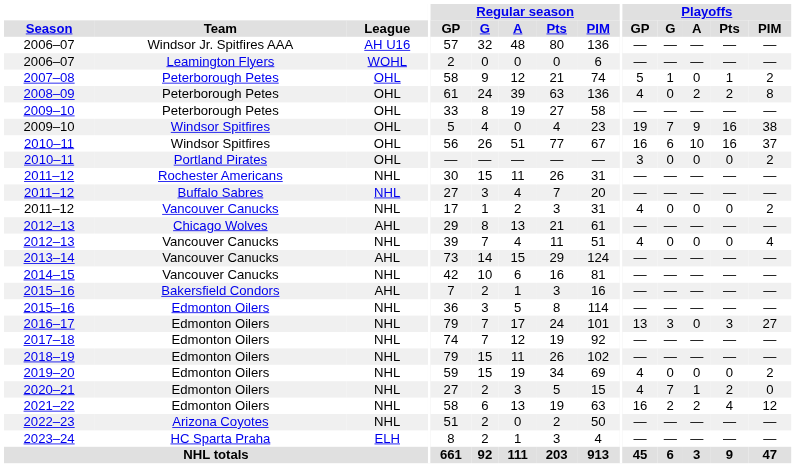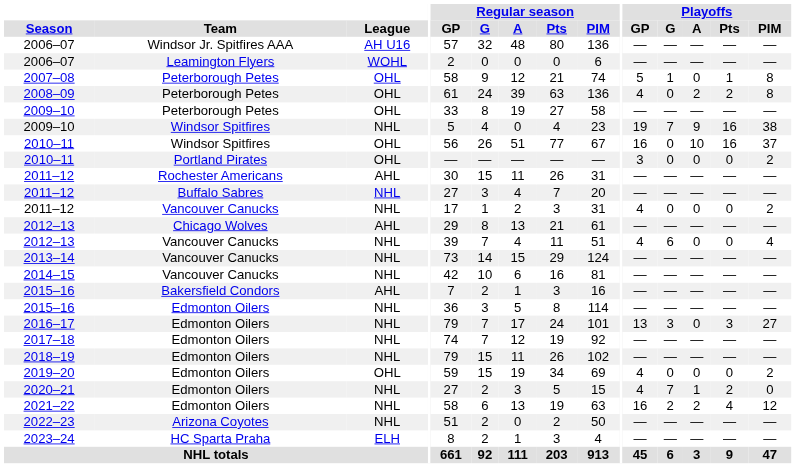 <table border="0" cellpadding="1" cellspacing="0" style="text-align:center; width:60em;">
 <tr bgcolor="#e0e0e0">
 <th colspan="3" bgcolor="#ffffff"></th>
 <th rowspan="100" bgcolor="#ffffff"></th>
 <th colspan="5"><a href='#'>Regular season</a></th>
 <th rowspan="100" bgcolor="#ffffff"></th>
 <th colspan="5"><a href='#'>Playoffs</a></th>
 </tr>
 <tr bgcolor="#e0e0e0">
 <th><a href='#'>Season</a></th>
 <th>Team</th>
 <th>League</th>
 <th>GP</th>
 <th><a href='#'>G</a></th>
 <th><a href='#'>A</a></th>
 <th><a href='#'>Pts</a></th>
 <th><a href='#'>PIM</a></th>
 <th>GP</th>
 <th>G</th>
 <th>A</th>
 <th>Pts</th>
 <th>PIM</th>
 </tr>
 <tr>
 <td>2006–07</td>
 <td>Windsor Jr. Spitfires AAA</td>
 <td><a href='#'>AH U16</a></td>
 <td>57</td>
 <td>32</td>
 <td>48</td>
 <td>80</td>
 <td>136</td>
 <td>—</td>
 <td>—</td>
 <td>—</td>
 <td>—</td>
 <td>—</td>
 </tr>
 <tr bgcolor="#f0f0f0">
 <td>2006–07</td>
 <td><a href='#'>Leamington Flyers</a></td>
 <td><a href='#'>WOHL</a></td>
 <td>2</td>
 <td>0</td>
 <td>0</td>
 <td>0</td>
 <td>6</td>
 <td>—</td>
 <td>—</td>
 <td>—</td>
 <td>—</td>
 <td>—</td>
 </tr>
 <tr>
 <td><a href='#'>2007–08</a></td>
 <td><a href='#'>Peterborough Petes</a></td>
 <td><a href='#'>OHL</a></td>
 <td>58</td>
 <td>9</td>
 <td>12</td>
 <td>21</td>
 <td>74</td>
 <td>5</td>
 <td>1</td>
 <td>0</td>
 <td>1</td>
-<td>2</td>
+<td>8</td>
 </tr>
 <tr bgcolor="#f0f0f0">
 <td><a href='#'>2008–09</a></td>
 <td>Peterborough Petes</td>
 <td>OHL</td>
 <td>61</td>
 <td>24</td>
 <td>39</td>
 <td>63</td>
 <td>136</td>
 <td>4</td>
 <td>0</td>
 <td>2</td>
 <td>2</td>
 <td>8</td>
 </tr>
 <tr>
 <td><a href='#'>2009–10</a></td>
 <td>Peterborough Petes</td>
 <td>OHL</td>
 <td>33</td>
 <td>8</td>
 <td>19</td>
 <td>27</td>
 <td>58</td>
 <td>—</td>
 <td>—</td>
 <td>—</td>
 <td>—</td>
 <td>—</td>
 </tr>
 <tr bgcolor="#f0f0f0">
 <td>2009–10</td>
 <td><a href='#'>Windsor Spitfires</a></td>
-<td>OHL</td>
+<td>NHL</td>
 <td>5</td>
 <td>4</td>
 <td>0</td>
 <td>4</td>
 <td>23</td>
 <td>19</td>
 <td>7</td>
 <td>9</td>
 <td>16</td>
 <td>38</td>
 </tr>
 <tr>
 <td><a href='#'>2010–11</a></td>
 <td>Windsor Spitfires</td>
 <td>OHL</td>
 <td>56</td>
 <td>26</td>
 <td>51</td>
 <td>77</td>
 <td>67</td>
 <td>16</td>
-<td>6</td>
+<td>0</td>
 <td>10</td>
 <td>16</td>
 <td>37</td>
 </tr>
 <tr bgcolor="#f0f0f0">
 <td><a href='#'>2010–11</a></td>
 <td><a href='#'>Portland Pirates</a></td>
 <td>OHL</td>
 <td>—</td>
 <td>—</td>
 <td>—</td>
 <td>—</td>
 <td>—</td>
 <td>3</td>
 <td>0</td>
 <td>0</td>
 <td>0</td>
 <td>2</td>
 </tr>
 <tr>
 <td><a href='#'>2011–12</a></td>
 <td><a href='#'>Rochester Americans</a></td>
-<td>NHL</td>
+<td>AHL</td>
 <td>30</td>
 <td>15</td>
 <td>11</td>
 <td>26</td>
 <td>31</td>
 <td>—</td>
 <td>—</td>
 <td>—</td>
 <td>—</td>
 <td>—</td>
 </tr>
 <tr bgcolor="#f0f0f0">
 <td><a href='#'>2011–12</a></td>
 <td><a href='#'>Buffalo Sabres</a></td>
 <td><a href='#'>NHL</a></td>
 <td>27</td>
 <td>3</td>
 <td>4</td>
 <td>7</td>
 <td>20</td>
 <td>—</td>
 <td>—</td>
 <td>—</td>
 <td>—</td>
 <td>—</td>
 </tr>
 <tr>
 <td>2011–12</td>
 <td><a href='#'>Vancouver Canucks</a></td>
 <td>NHL</td>
 <td>17</td>
 <td>1</td>
 <td>2</td>
 <td>3</td>
 <td>31</td>
 <td>4</td>
 <td>0</td>
 <td>0</td>
 <td>0</td>
 <td>2</td>
 </tr>
 <tr bgcolor="#f0f0f0">
 <td><a href='#'>2012–13</a></td>
 <td><a href='#'>Chicago Wolves</a></td>
 <td>AHL</td>
 <td>29</td>
 <td>8</td>
 <td>13</td>
 <td>21</td>
 <td>61</td>
 <td>—</td>
 <td>—</td>
 <td>—</td>
 <td>—</td>
 <td>—</td>
 </tr>
 <tr>
 <td><a href='#'>2012–13</a></td>
 <td>Vancouver Canucks</td>
 <td>NHL</td>
 <td>39</td>
 <td>7</td>
 <td>4</td>
 <td>11</td>
 <td>51</td>
 <td>4</td>
-<td>0</td>
+<td>6</td>
 <td>0</td>
 <td>0</td>
 <td>4</td>
 </tr>
 <tr bgcolor="#f0f0f0">
 <td><a href='#'>2013–14</a></td>
 <td>Vancouver Canucks</td>
-<td>AHL</td>
+<td>NHL</td>
 <td>73</td>
 <td>14</td>
 <td>15</td>
 <td>29</td>
 <td>124</td>
 <td>—</td>
 <td>—</td>
 <td>—</td>
 <td>—</td>
 <td>—</td>
 </tr>
 <tr>
 <td><a href='#'>2014–15</a></td>
 <td>Vancouver Canucks</td>
 <td>NHL</td>
 <td>42</td>
 <td>10</td>
 <td>6</td>
 <td>16</td>
 <td>81</td>
 <td>—</td>
 <td>—</td>
 <td>—</td>
 <td>—</td>
 <td>—</td>
 </tr>
 <tr bgcolor="#f0f0f0">
 <td><a href='#'>2015–16</a></td>
 <td><a href='#'>Bakersfield Condors</a></td>
 <td>AHL</td>
 <td>7</td>
 <td>2</td>
 <td>1</td>
 <td>3</td>
 <td>16</td>
 <td>—</td>
 <td>—</td>
 <td>—</td>
 <td>—</td>
 <td>—</td>
 </tr>
 <tr>
 <td><a href='#'>2015–16</a></td>
 <td><a href='#'>Edmonton Oilers</a></td>
 <td>NHL</td>
 <td>36</td>
 <td>3</td>
 <td>5</td>
 <td>8</td>
 <td>114</td>
 <td>—</td>
 <td>—</td>
 <td>—</td>
 <td>—</td>
 <td>—</td>
 </tr>
 <tr bgcolor="#f0f0f0">
 <td><a href='#'>2016–17</a></td>
 <td>Edmonton Oilers</td>
 <td>NHL</td>
 <td>79</td>
 <td>7</td>
 <td>17</td>
 <td>24</td>
 <td>101</td>
 <td>13</td>
 <td>3</td>
 <td>0</td>
 <td>3</td>
 <td>27</td>
 </tr>
 <tr>
 <td><a href='#'>2017–18</a></td>
 <td>Edmonton Oilers</td>
 <td>NHL</td>
 <td>74</td>
 <td>7</td>
 <td>12</td>
 <td>19</td>
 <td>92</td>
 <td>—</td>
 <td>—</td>
 <td>—</td>
 <td>—</td>
 <td>—</td>
 </tr>
 <tr bgcolor="#f0f0f0">
 <td><a href='#'>2018–19</a></td>
 <td>Edmonton Oilers</td>
 <td>NHL</td>
 <td>79</td>
 <td>15</td>
 <td>11</td>
 <td>26</td>
 <td>102</td>
 <td>—</td>
 <td>—</td>
 <td>—</td>
 <td>—</td>
 <td>—</td>
 </tr>
 <tr>
 <td><a href='#'>2019–20</a></td>
 <td>Edmonton Oilers</td>
-<td>NHL</td>
+<td>OHL</td>
 <td>59</td>
 <td>15</td>
 <td>19</td>
 <td>34</td>
 <td>69</td>
 <td>4</td>
 <td>0</td>
 <td>0</td>
 <td>0</td>
 <td>2</td>
 </tr>
 <tr bgcolor="#f0f0f0">
 <td><a href='#'>2020–21</a></td>
 <td>Edmonton Oilers</td>
 <td>NHL</td>
 <td>27</td>
 <td>2</td>
 <td>3</td>
 <td>5</td>
 <td>15</td>
 <td>4</td>
 <td>7</td>
 <td>1</td>
 <td>2</td>
 <td>0</td>
 </tr>
 <tr>
 <td><a href='#'>2021–22</a></td>
 <td>Edmonton Oilers</td>
 <td>NHL</td>
 <td>58</td>
 <td>6</td>
 <td>13</td>
 <td>19</td>
 <td>63</td>
 <td>16</td>
 <td>2</td>
 <td>2</td>
 <td>4</td>
 <td>12</td>
 </tr>
 <tr bgcolor="#f0f0f0">
 <td><a href='#'>2022–23</a></td>
 <td><a href='#'>Arizona Coyotes</a></td>
 <td>NHL</td>
 <td>51</td>
 <td>2</td>
 <td>0</td>
 <td>2</td>
 <td>50</td>
 <td>—</td>
 <td>—</td>
 <td>—</td>
 <td>—</td>
 <td>—</td>
 </tr>
 <tr>
 <td><a href='#'>2023–24</a></td>
 <td><a href='#'>HC Sparta Praha</a></td>
 <td><a href='#'>ELH</a></td>
 <td>8</td>
 <td>2</td>
 <td>1</td>
 <td>3</td>
 <td>4</td>
 <td>—</td>
 <td>—</td>
 <td>—</td>
 <td>—</td>
 <td>—</td>
 </tr>
 <tr bgcolor="#e0e0e0">
 <th colspan="3">NHL totals</th>
 <th>661</th>
 <th>92</th>
 <th>111</th>
 <th>203</th>
 <th>913</th>
 <th>45</th>
 <th>6</th>
 <th>3</th>
 <th>9</th>
 <th>47</th>
 </tr>
 </table>
